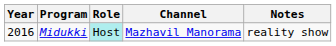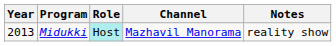 <table class="wikitable sortable">
 <tr style="background:#ccc; text-align:center;">
 <th>Year</th>
 <th>Program</th>
 <th>Role</th>
 <th>Channel</th>
 <th class="unsortable">Notes</th>
 </tr>
 <tr>
-<td>2016</td>
+<td>2013</td>
 <td><em><a href='#'>Midukki</a></em></td>
 <td style="background: paleturquoise;">Host</td>
 <td><a href='#'>Mazhavil Manorama</a></td>
 <td>reality show</td>
 </tr>
 </table>
